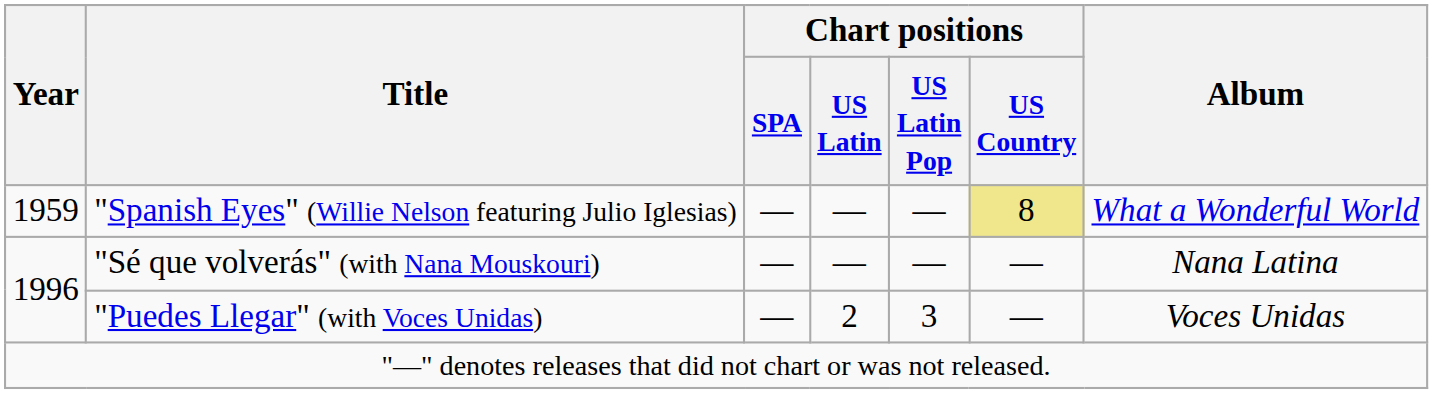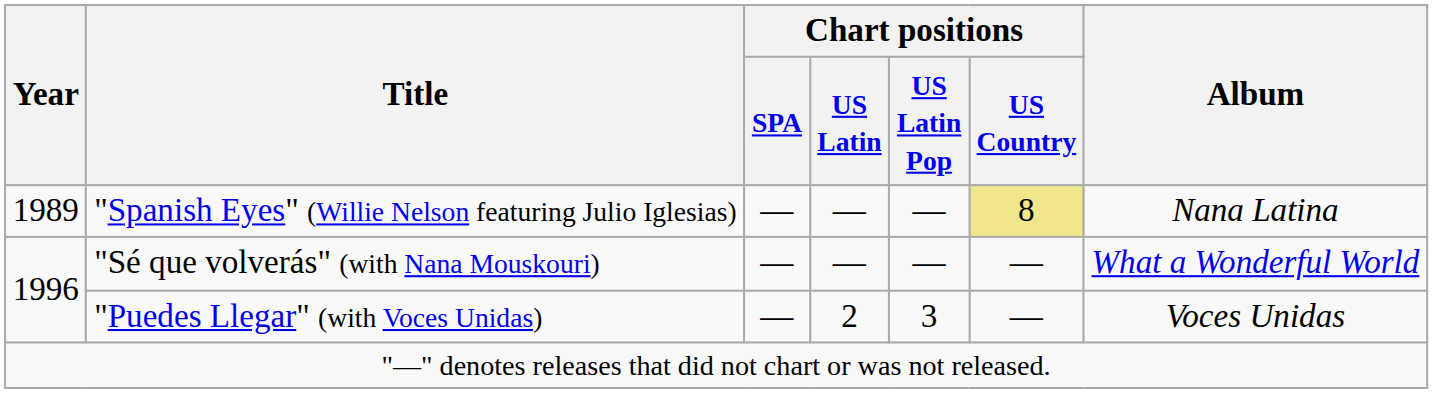 <table class="wikitable">
 <tr>
 <th rowspan="2">Year</th>
 <th rowspan="2">Title</th>
 <th colspan="4">Chart positions</th>
 <th rowspan="2">Album</th>
 </tr>
 <tr>
 <th width="20"><small><a href='#'>SPA</a></small><br></th>
 <th width="20"><small><a href='#'>US<br>Latin</a></small><br></th>
 <th width="20"><small><a href='#'>US<br>Latin Pop</a></small><br></th>
 <th width="20"><small><a href='#'>US<br>Country</a></small><br></th>
 </tr>
 <tr>
-<td>1959</td>
+<td>1989</td>
 <td>"<a href='#'>Spanish Eyes</a>" <small>(<a href='#'>Willie Nelson</a> featuring Julio Iglesias)</small></td>
 <td align="center">—</td>
 <td align="center">—</td>
 <td align="center">—</td>
 <td align="center" style="background: khaki;">8</td>
-<td style="text-align:center;"><em><a href='#'>What a Wonderful World</a></em></td>
+<td style="text-align:center;"><em>Nana Latina</em></td>
 </tr>
 <tr>
 <td rowspan="2">1996</td>
 <td>"Sé que volverás" <small>(with <a href='#'>Nana Mouskouri</a>)</small></td>
 <td align="center">—</td>
 <td align="center">—</td>
 <td align="center">—</td>
 <td align="center">—</td>
-<td style="text-align:center;"><em>Nana Latina</em></td>
+<td style="text-align:center;"><em><a href='#'>What a Wonderful World</a></em></td>
 </tr>
 <tr>
 <td>"<a href='#'>Puedes Llegar</a>" <small>(with <a href='#'>Voces Unidas</a>)</small></td>
 <td align="center">—</td>
 <td align="center">2</td>
 <td align="center">3</td>
 <td align="center">—</td>
 <td style="text-align:center;"><em>Voces Unidas</em></td>
 </tr>
 <tr>
 <td align="center" colspan="21" style="font-size:85%">"—" denotes releases that did not chart or was not released.</td>
 </tr>
 </table>
